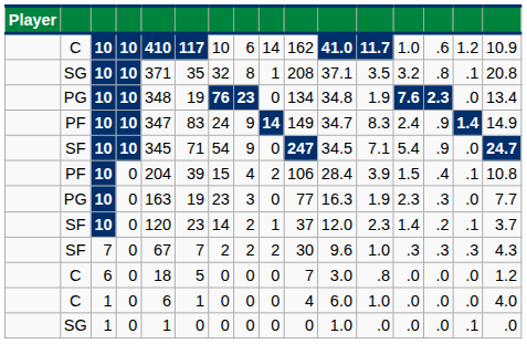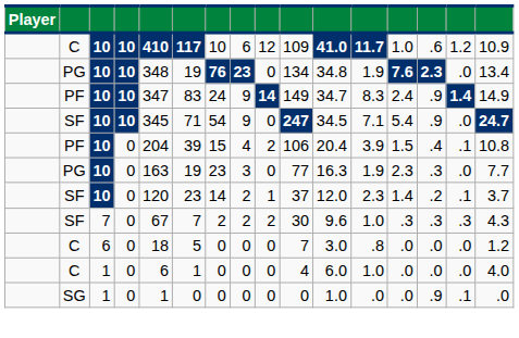 <table class="wikitable sortable" style="font-size: 95%; text-align:right;">
 <tr>
 <th style="background:#00843D; color:#FFFFFF; border-top:#002F6C 3px solid; border-bottom:#002F6C 3px solid;">Player</th>
 <th style="background:#00843D; color:#FFFFFF; border-top:#002F6C 3px solid; border-bottom:#002F6C 3px solid;"></th>
 <th style="background:#00843D; color:#FFFFFF; border-top:#002F6C 3px solid; border-bottom:#002F6C 3px solid;"></th>
 <th style="background:#00843D; color:#FFFFFF; border-top:#002F6C 3px solid; border-bottom:#002F6C 3px solid;"></th>
 <th style="background:#00843D; color:#FFFFFF; border-top:#002F6C 3px solid; border-bottom:#002F6C 3px solid;"></th>
 <th style="background:#00843D; color:#FFFFFF; border-top:#002F6C 3px solid; border-bottom:#002F6C 3px solid;"></th>
 <th style="background:#00843D; color:#FFFFFF; border-top:#002F6C 3px solid; border-bottom:#002F6C 3px solid;"></th>
 <th style="background:#00843D; color:#FFFFFF; border-top:#002F6C 3px solid; border-bottom:#002F6C 3px solid;"></th>
 <th style="background:#00843D; color:#FFFFFF; border-top:#002F6C 3px solid; border-bottom:#002F6C 3px solid;"></th>
 <th style="background:#00843D; color:#FFFFFF; border-top:#002F6C 3px solid; border-bottom:#002F6C 3px solid;"></th>
 <th style="background:#00843D; color:#FFFFFF; border-top:#002F6C 3px solid; border-bottom:#002F6C 3px solid;"></th>
 <th style="background:#00843D; color:#FFFFFF; border-top:#002F6C 3px solid; border-bottom:#002F6C 3px solid;"></th>
 <th style="background:#00843D; color:#FFFFFF; border-top:#002F6C 3px solid; border-bottom:#002F6C 3px solid;"></th>
 <th style="background:#00843D; color:#FFFFFF; border-top:#002F6C 3px solid; border-bottom:#002F6C 3px solid;"></th>
 <th style="background:#00843D; color:#FFFFFF; border-top:#002F6C 3px solid; border-bottom:#002F6C 3px solid;"></th>
 <th style="background:#00843D; color:#FFFFFF; border-top:#002F6C 3px solid; border-bottom:#002F6C 3px solid;"></th>
 </tr>
 <tr>
 <td style="text-align:left;"></td>
 <td style="text-align:center;">C</td>
 <td style="background:#002F6C; color:#FFFFFF;"><strong>10</strong></td>
 <td style="background:#002F6C; color:#FFFFFF;"><strong>10</strong></td>
 <td style="background:#002F6C; color:#FFFFFF;"><strong>410</strong></td>
 <td style="background:#002F6C; color:#FFFFFF;"><strong>117</strong></td>
 <td>10</td>
 <td>6</td>
-<td>14</td>
-<td>162</td>
+<td>12</td>
+<td>109</td>
 <td style="background:#002F6C; color:#FFFFFF;"><strong>41.0</strong></td>
 <td style="background:#002F6C; color:#FFFFFF;"><strong>11.7</strong></td>
 <td>1.0</td>
 <td>.6</td>
 <td>1.2</td>
 <td>10.9</td>
-</tr>
-<tr>
-<td style="text-align:left;"></td>
-<td style="text-align:center;">SG</td>
-<td style="background:#002F6C; color:#FFFFFF;"><strong>10</strong></td>
-<td style="background:#002F6C; color:#FFFFFF;"><strong>10</strong></td>
-<td>371</td>
-<td>35</td>
-<td>32</td>
-<td>8</td>
-<td>1</td>
-<td>208</td>
-<td>37.1</td>
-<td>3.5</td>
-<td>3.2</td>
-<td>.8</td>
-<td>.1</td>
-<td>20.8</td>
 </tr>
 <tr>
 <td style="text-align:left;"></td>
 <td style="text-align:center;">PG</td>
 <td style="background:#002F6C; color:#FFFFFF;"><strong>10</strong></td>
 <td style="background:#002F6C; color:#FFFFFF;"><strong>10</strong></td>
 <td>348</td>
 <td>19</td>
 <td style="background:#002F6C; color:#FFFFFF;"><strong>76</strong></td>
 <td style="background:#002F6C; color:#FFFFFF;"><strong>23</strong></td>
 <td>0</td>
 <td>134</td>
 <td>34.8</td>
 <td>1.9</td>
 <td style="background:#002F6C; color:#FFFFFF;"><strong>7.6</strong></td>
 <td style="background:#002F6C; color:#FFFFFF;"><strong>2.3</strong></td>
 <td>.0</td>
 <td>13.4</td>
 </tr>
 <tr>
 <td style="text-align:left;"></td>
 <td style="text-align:center;">PF</td>
 <td style="background:#002F6C; color:#FFFFFF;"><strong>10</strong></td>
 <td style="background:#002F6C; color:#FFFFFF;"><strong>10</strong></td>
 <td>347</td>
 <td>83</td>
 <td>24</td>
 <td>9</td>
 <td style="background:#002F6C; color:#FFFFFF;"><strong>14</strong></td>
 <td>149</td>
 <td>34.7</td>
 <td>8.3</td>
 <td>2.4</td>
 <td>.9</td>
 <td style="background:#002F6C; color:#FFFFFF;"><strong>1.4</strong></td>
 <td>14.9</td>
 </tr>
 <tr>
 <td style="text-align:left;"></td>
 <td style="text-align:center;">SF</td>
 <td style="background:#002F6C; color:#FFFFFF;"><strong>10</strong></td>
 <td style="background:#002F6C; color:#FFFFFF;"><strong>10</strong></td>
 <td>345</td>
 <td>71</td>
 <td>54</td>
 <td>9</td>
 <td>0</td>
 <td style="background:#002F6C; color:#FFFFFF;"><strong>247</strong></td>
 <td>34.5</td>
 <td>7.1</td>
 <td>5.4</td>
 <td>.9</td>
 <td>.0</td>
 <td style="background:#002F6C; color:#FFFFFF;"><strong>24.7</strong></td>
 </tr>
 <tr>
 <td style="text-align:left;"></td>
 <td style="text-align:center;">PF</td>
 <td style="background:#002F6C; color:#FFFFFF;"><strong>10</strong></td>
 <td>0</td>
 <td>204</td>
 <td>39</td>
 <td>15</td>
 <td>4</td>
 <td>2</td>
 <td>106</td>
-<td>28.4</td>
+<td>20.4</td>
 <td>3.9</td>
 <td>1.5</td>
 <td>.4</td>
 <td>.1</td>
 <td>10.8</td>
 </tr>
 <tr>
 <td style="text-align:left;"></td>
 <td style="text-align:center;">PG</td>
 <td style="background:#002F6C; color:#FFFFFF;"><strong>10</strong></td>
 <td>0</td>
 <td>163</td>
 <td>19</td>
 <td>23</td>
 <td>3</td>
 <td>0</td>
 <td>77</td>
 <td>16.3</td>
 <td>1.9</td>
 <td>2.3</td>
 <td>.3</td>
 <td>.0</td>
 <td>7.7</td>
 </tr>
 <tr>
 <td style="text-align:left;"></td>
 <td style="text-align:center;">SF</td>
 <td style="background:#002F6C; color:#FFFFFF;"><strong>10</strong></td>
 <td>0</td>
 <td>120</td>
 <td>23</td>
 <td>14</td>
 <td>2</td>
 <td>1</td>
 <td>37</td>
 <td>12.0</td>
 <td>2.3</td>
 <td>1.4</td>
 <td>.2</td>
 <td>.1</td>
 <td>3.7</td>
 </tr>
 <tr>
 <td style="text-align:left;"></td>
 <td style="text-align:center;">SF</td>
 <td>7</td>
 <td>0</td>
 <td>67</td>
 <td>7</td>
 <td>2</td>
 <td>2</td>
 <td>2</td>
 <td>30</td>
 <td>9.6</td>
 <td>1.0</td>
 <td>.3</td>
 <td>.3</td>
 <td>.3</td>
 <td>4.3</td>
 </tr>
 <tr>
 <td style="text-align:left;"></td>
 <td style="text-align:center;">C</td>
 <td>6</td>
 <td>0</td>
 <td>18</td>
 <td>5</td>
 <td>0</td>
 <td>0</td>
 <td>0</td>
 <td>7</td>
 <td>3.0</td>
 <td>.8</td>
 <td>.0</td>
 <td>.0</td>
 <td>.0</td>
 <td>1.2</td>
 </tr>
 <tr>
 <td style="text-align:left;"></td>
 <td style="text-align:center;">C</td>
 <td>1</td>
 <td>0</td>
 <td>6</td>
 <td>1</td>
 <td>0</td>
 <td>0</td>
 <td>0</td>
 <td>4</td>
 <td>6.0</td>
 <td>1.0</td>
 <td>.0</td>
 <td>.0</td>
 <td>.0</td>
 <td>4.0</td>
 </tr>
 <tr>
 <td style="text-align:left;"></td>
 <td style="text-align:center;">SG</td>
 <td>1</td>
 <td>0</td>
 <td>1</td>
 <td>0</td>
 <td>0</td>
 <td>0</td>
 <td>0</td>
 <td>0</td>
 <td>1.0</td>
 <td>.0</td>
 <td>.0</td>
-<td>.0</td>
+<td>.9</td>
 <td>.1</td>
 <td>.0</td>
 </tr>
 </table>
